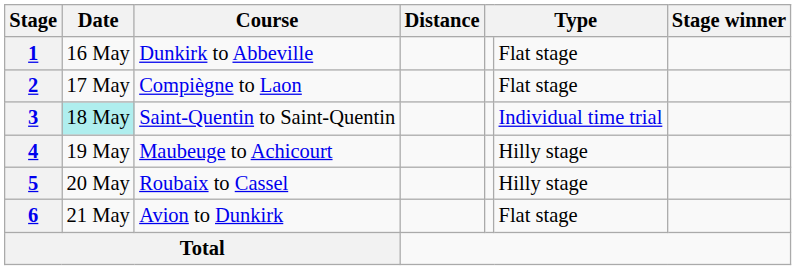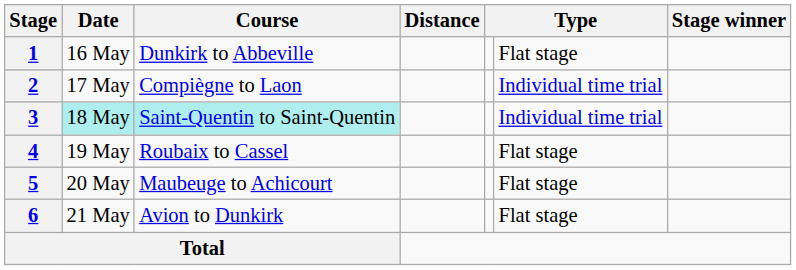 <table class="wikitable">
 <tr>
 <th scope="col">Stage</th>
 <th scope="col">Date</th>
 <th scope="col">Course</th>
 <th scope="col">Distance</th>
 <th scope="col" colspan="2">Type</th>
 <th scope="col">Stage winner</th>
 </tr>
 <tr>
 <th scope="row"><a href='#'>1</a></th>
 <td style="text-align:center;">16 May</td>
 <td><a href='#'>Dunkirk</a> to <a href='#'>Abbeville</a></td>
 <td style="text-align:center;"></td>
 <td></td>
 <td>Flat stage</td>
 <td></td>
 </tr>
 <tr>
 <th scope="row"><a href='#'>2</a></th>
 <td style="text-align:center;">17 May</td>
 <td><a href='#'>Compiègne</a> to <a href='#'>Laon</a></td>
 <td style="text-align:center;"></td>
 <td></td>
-<td>Flat stage</td>
+<td><a href='#'>Individual time trial</a></td>
 <td></td>
 </tr>
 <tr>
 <th scope="row"><a href='#'>3</a></th>
 <td style="background: paleturquoise; text-align:center;">18 May</td>
-<td><a href='#'>Saint-Quentin</a> to Saint-Quentin</td>
+<td style="background: paleturquoise;"><a href='#'>Saint-Quentin</a> to Saint-Quentin</td>
 <td style="text-align:center;"></td>
 <td></td>
 <td><a href='#'>Individual time trial</a></td>
 <td></td>
 </tr>
 <tr>
 <th scope="row"><a href='#'>4</a></th>
 <td style="text-align:center;">19 May</td>
-<td><a href='#'>Maubeuge</a> to <a href='#'>Achicourt</a></td>
+<td><a href='#'>Roubaix</a> to <a href='#'>Cassel</a></td>
 <td style="text-align:center;"></td>
 <td></td>
-<td>Hilly stage</td>
+<td>Flat stage</td>
 <td></td>
 </tr>
 <tr>
 <th scope="row"><a href='#'>5</a></th>
 <td style="text-align:center;">20 May</td>
-<td><a href='#'>Roubaix</a> to <a href='#'>Cassel</a></td>
+<td><a href='#'>Maubeuge</a> to <a href='#'>Achicourt</a></td>
 <td style="text-align:center;"></td>
 <td></td>
-<td>Hilly stage</td>
+<td>Flat stage</td>
 <td></td>
 </tr>
 <tr>
 <th scope="row"><a href='#'>6</a></th>
 <td style="text-align:center;">21 May</td>
 <td><a href='#'>Avion</a> to <a href='#'>Dunkirk</a></td>
 <td style="text-align:center;"></td>
 <td></td>
 <td>Flat stage</td>
 <td></td>
 </tr>
 <tr>
 <th colspan="3">Total</th>
 <td colspan="4" style="text-align:center;"></td>
 </tr>
 </table>
